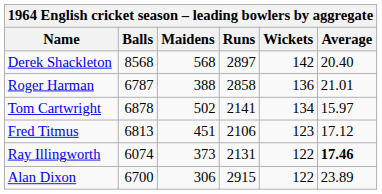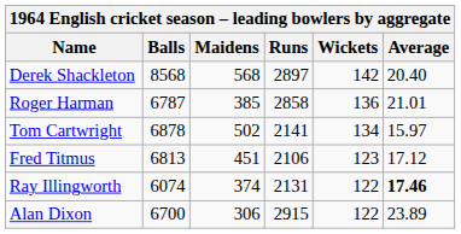 <table class="wikitable">
 <tr>
 <th bgcolor="#efefef" colspan="7">1964 English cricket season – leading bowlers by aggregate</th>
 </tr>
 <tr bgcolor="#efefef">
 <th>Name</th>
 <th>Balls</th>
 <th>Maidens</th>
 <th>Runs</th>
 <th>Wickets</th>
 <th>Average</th>
 </tr>
 <tr>
 <td><a href='#'>Derek Shackleton</a></td>
 <td align="right">8568</td>
 <td align="right">568</td>
 <td align="right">2897</td>
 <td align="right">142</td>
 <td>20.40</td>
 </tr>
 <tr>
 <td><a href='#'>Roger Harman</a></td>
 <td align="right">6787</td>
-<td align="right">388</td>
+<td align="right">385</td>
 <td align="right">2858</td>
 <td align="right">136</td>
 <td>21.01</td>
 </tr>
 <tr>
 <td><a href='#'>Tom Cartwright</a></td>
 <td align="right">6878</td>
 <td align="right">502</td>
 <td align="right">2141</td>
 <td align="right">134</td>
 <td>15.97</td>
 </tr>
 <tr>
 <td><a href='#'>Fred Titmus</a></td>
 <td align="right">6813</td>
 <td align="right">451</td>
 <td align="right">2106</td>
 <td align="right">123</td>
 <td>17.12</td>
 </tr>
 <tr>
 <td><a href='#'>Ray Illingworth</a></td>
 <td align="right">6074</td>
-<td align="right">373</td>
+<td align="right">374</td>
 <td align="right">2131</td>
 <td align="right">122</td>
 <td><strong>17.46</strong></td>
 </tr>
 <tr>
 <td><a href='#'>Alan Dixon</a></td>
 <td align="right">6700</td>
 <td align="right">306</td>
 <td align="right">2915</td>
 <td align="right">122</td>
 <td>23.89</td>
 </tr>
 </table>
